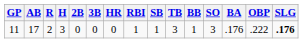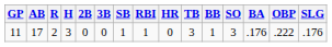 <table class="wikitable">
 <tr>
 <th><a href='#'>GP</a></th>
 <th><a href='#'>AB</a></th>
 <th><a href='#'>R</a></th>
 <th><a href='#'>H</a></th>
 <th><a href='#'>2B</a></th>
 <th><a href='#'>3B</a></th>
+<th><a href='#'>SB</a></th>
+<th><a href='#'>RBI</a></th>
 <th><a href='#'>HR</a></th>
-<th><a href='#'>RBI</a></th>
-<th><a href='#'>SB</a></th>
 <th><a href='#'>TB</a></th>
 <th><a href='#'>BB</a></th>
 <th><a href='#'>SO</a></th>
 <th><a href='#'>BA</a></th>
 <th><a href='#'>OBP</a></th>
 <th><a href='#'>SLG</a></th>
 </tr>
 <tr align=center>
 <td>11</td>
 <td>17</td>
 <td>2</td>
 <td>3</td>
 <td>0</td>
 <td>0</td>
-<td>0</td>
 <td>1</td>
 <td>1</td>
+<td>0</td>
 <td>3</td>
 <td>1</td>
 <td>3</td>
 <td>.176</td>
 <td>.222</td>
-<td><strong>.176</strong></td>
+<td>.176</td>
 </tr>
 </table>
